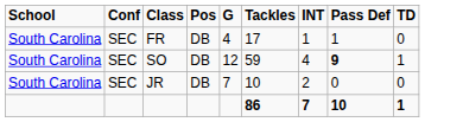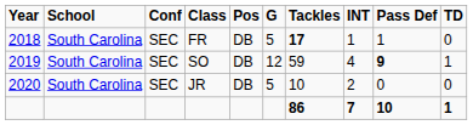 <table class="wikitable">
 <tr>
+<td style="font-weight:bold;">Year</td>
 <td style="font-weight:bold;">School</td>
 <td style="font-weight:bold;">Conf</td>
 <td style="font-weight:bold;">Class</td>
 <td style="font-weight:bold;">Pos</td>
 <td style="font-weight:bold;">G</td>
 <td style="font-weight:bold;">Tackles</td>
 <td style="font-weight:bold;">INT</td>
 <td style="font-weight:bold;">Pass Def</td>
 <td style="font-weight:bold;">TD</td>
 </tr>
 <tr>
+<td><a href='#'>2018</a></td>
 <td><a href='#'>South Carolina</a></td>
 <td>SEC</td>
 <td>FR</td>
 <td>DB</td>
-<td>4</td>
-<td>17</td>
+<td>5</td>
+<td><strong>17</strong></td>
 <td>1</td>
 <td>1</td>
 <td>0</td>
 </tr>
 <tr>
+<td><a href='#'>2019</a></td>
 <td><a href='#'>South Carolina</a></td>
 <td>SEC</td>
 <td>SO</td>
 <td>DB</td>
 <td>12</td>
 <td>59</td>
 <td>4</td>
 <td><strong>9</strong></td>
 <td>1</td>
 </tr>
 <tr>
+<td><a href='#'>2020</a></td>
 <td><a href='#'>South Carolina</a></td>
 <td>SEC</td>
 <td>JR</td>
 <td>DB</td>
-<td>7</td>
+<td>5</td>
 <td>10</td>
 <td>2</td>
 <td>0</td>
 <td>0</td>
 </tr>
 <tr>
 <td style="font-weight:bold;"></td>
 <td style="font-weight:bold;"></td>
 <td style="font-weight:bold;"></td>
 <td style="font-weight:bold;"></td>
 <td style="font-weight:bold;"></td>
+<td style="font-weight:bold;"></td>
 <td style="font-weight:bold;">86</td>
 <td style="font-weight:bold;">7</td>
 <td style="font-weight:bold;">10</td>
 <td style="font-weight:bold;">1</td>
 </tr>
 </table>
